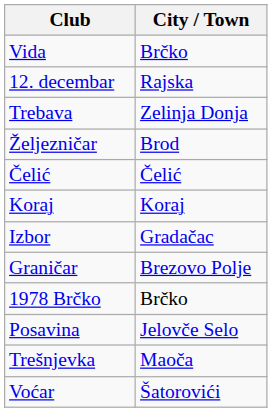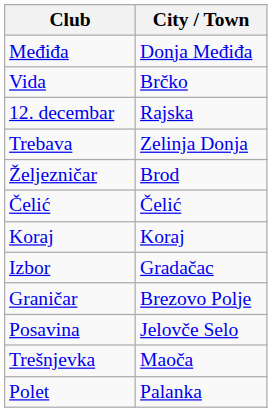 <table class="wikitable sortable">
 <tr>
 <th style="width:100px;">Club</th>
 <th style="width:100px;">City / Town</th>
+</tr>
+<tr>
+<td><a href='#'>Međiđa</a></td>
+<td><a href='#'>Donja Međiđa</a></td>
 </tr>
 <tr>
 <td><a href='#'>Vida</a></td>
 <td><a href='#'>Brčko</a></td>
 </tr>
 <tr>
 <td><a href='#'>12. decembar</a></td>
 <td><a href='#'>Rajska</a></td>
 </tr>
 <tr>
 <td><a href='#'>Trebava</a></td>
 <td><a href='#'>Zelinja Donja</a></td>
 </tr>
 <tr>
 <td><a href='#'>Željezničar</a></td>
 <td><a href='#'>Brod</a></td>
 </tr>
 <tr>
 <td><a href='#'>Čelić</a></td>
 <td><a href='#'>Čelić</a></td>
 </tr>
 <tr>
 <td><a href='#'>Koraj</a></td>
 <td><a href='#'>Koraj</a></td>
 </tr>
 <tr>
 <td><a href='#'>Izbor</a></td>
 <td><a href='#'>Gradačac</a></td>
 </tr>
 <tr>
 <td><a href='#'>Graničar</a></td>
 <td><a href='#'>Brezovo Polje</a></td>
 </tr>
 <tr>
-<td><a href='#'>1978 Brčko</a></td>
-<td>Brčko</td>
-</tr>
-<tr>
 <td><a href='#'>Posavina</a></td>
 <td><a href='#'>Jelovče Selo</a></td>
 </tr>
 <tr>
 <td><a href='#'>Trešnjevka</a></td>
 <td><a href='#'>Maoča</a></td>
 </tr>
 <tr>
-<td><a href='#'>Voćar</a></td>
-<td><a href='#'>Šatorovići</a></td>
+<td><a href='#'>Polet</a></td>
+<td><a href='#'>Palanka</a></td>
 </tr>
 </table>
